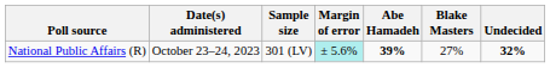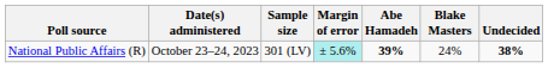 <table class="wikitable" style="font-size:90%;text-align:center;">
 <tr style="vertical-align:bottom">
 <th>Poll source</th>
 <th>Date(s)<br>administered</th>
 <th>Sample<br>size</th>
 <th>Margin<br>of error</th>
 <th style="width:60px;">Abe<br>Hamadeh</th>
 <th style="width:60px;">Blake<br>Masters</th>
 <th>Undecided</th>
 </tr>
 <tr>
 <td style="text-align:left;"><a href='#'>National Public Affairs</a> (R)</td>
 <td>October 23–24, 2023</td>
 <td>301 (LV)</td>
 <td style="background: paleturquoise;">± 5.6%</td>
 <td><strong>39%</strong></td>
-<td>27%</td>
-<td><strong>32%</strong></td>
+<td>24%</td>
+<td><strong>38%</strong></td>
 </tr>
 </table>
